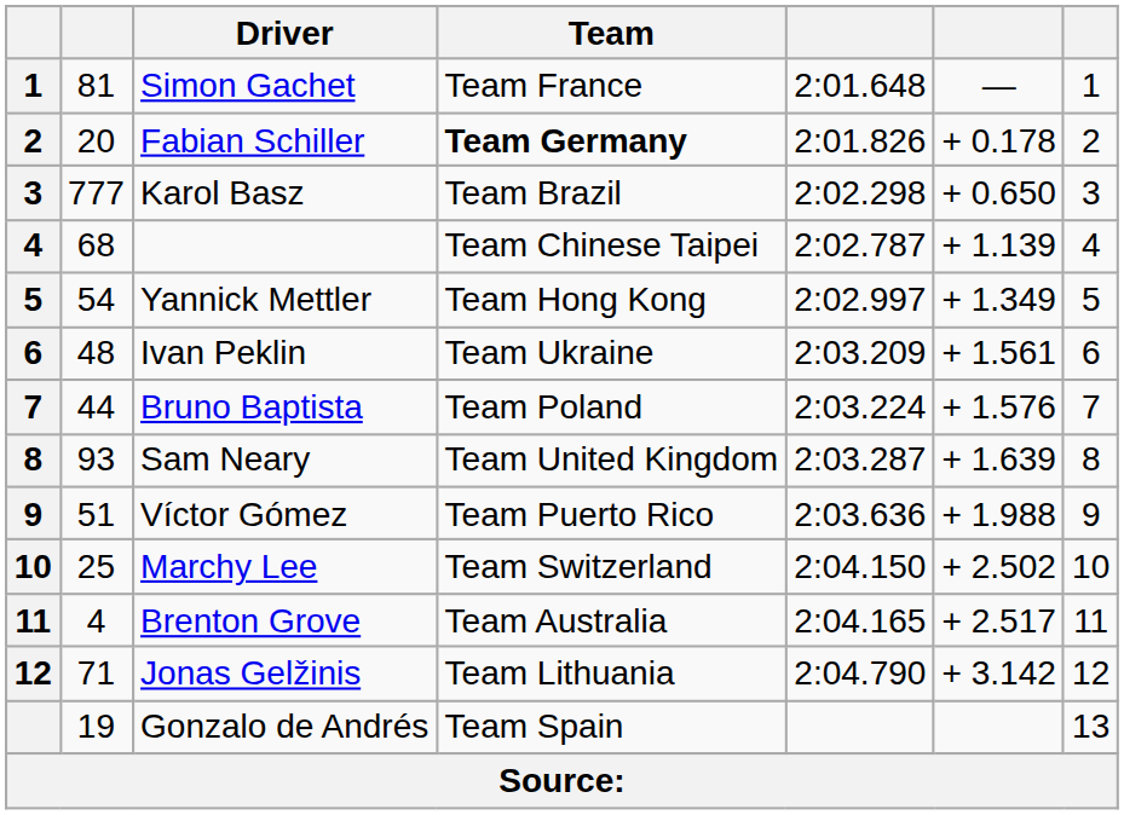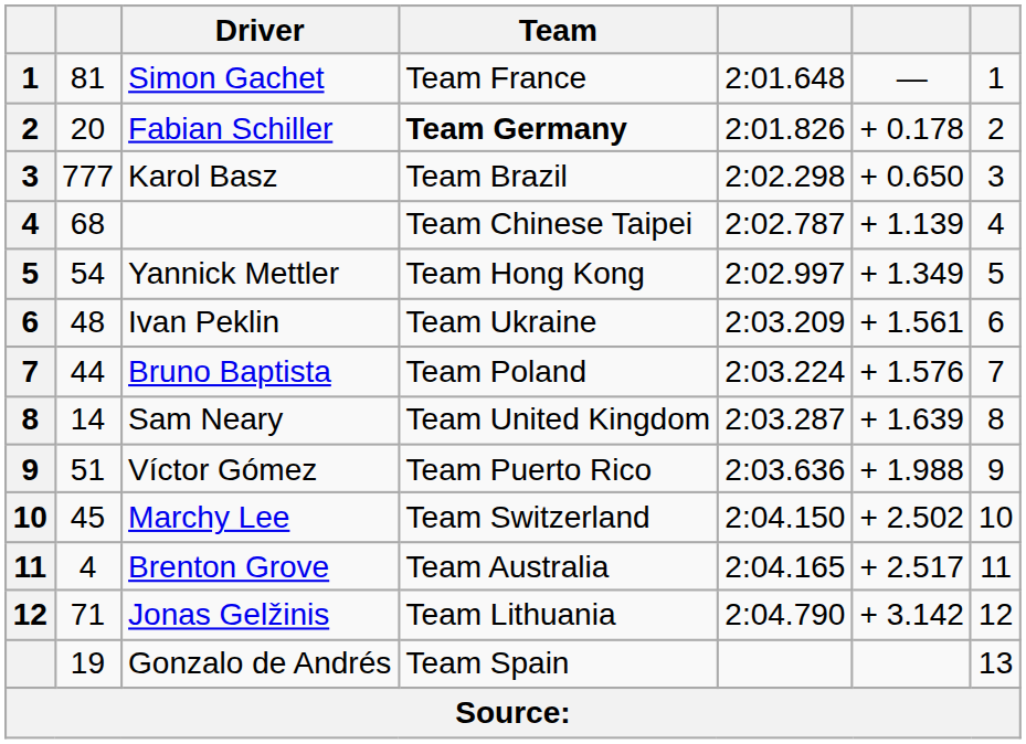 <table class="wikitable" style="font-size:85%;">
 <tr>
 <th scope="col"></th>
 <th scope="col"></th>
 <th scope="col">Driver</th>
 <th scope="col">Team</th>
 <th scope="col"></th>
 <th scope="col"></th>
 <th scope="col"></th>
 </tr>
 <tr>
 <th>1</th>
 <td align="middle">81</td>
 <td><a href='#'>Simon Gachet</a></td>
 <td> Team France</td>
 <td>2:01.648</td>
 <td align="middle">—</td>
 <td align="middle">1</td>
 </tr>
 <tr>
 <th>2</th>
 <td align="middle">20</td>
 <td><a href='#'>Fabian Schiller</a></td>
 <td><strong> Team Germany</strong></td>
 <td>2:01.826</td>
 <td>+ 0.178</td>
 <td align="middle">2</td>
 </tr>
 <tr>
 <th>3</th>
 <td align="middle">777</td>
 <td>Karol Basz</td>
 <td> Team Brazil</td>
 <td>2:02.298</td>
 <td>+ 0.650</td>
 <td align="middle">3</td>
 </tr>
 <tr>
 <th>4</th>
 <td align="middle">68</td>
 <td></td>
 <td> Team Chinese Taipei</td>
 <td>2:02.787</td>
 <td>+ 1.139</td>
 <td align="middle">4</td>
 </tr>
 <tr>
 <th>5</th>
 <td align="middle">54</td>
 <td>Yannick Mettler</td>
 <td> Team Hong Kong</td>
 <td>2:02.997</td>
 <td>+ 1.349</td>
 <td align="middle">5</td>
 </tr>
 <tr>
 <th>6</th>
 <td align="middle">48</td>
 <td>Ivan Peklin</td>
 <td> Team Ukraine</td>
 <td>2:03.209</td>
 <td>+ 1.561</td>
 <td align="middle">6</td>
 </tr>
 <tr>
 <th>7</th>
 <td align="middle">44</td>
 <td><a href='#'>Bruno Baptista</a></td>
 <td> Team Poland</td>
 <td>2:03.224</td>
 <td>+ 1.576</td>
 <td align="middle">7</td>
 </tr>
 <tr>
 <th>8</th>
-<td align="middle">93</td>
+<td align="middle">14</td>
 <td>Sam Neary</td>
 <td> Team United Kingdom</td>
 <td>2:03.287</td>
 <td>+ 1.639</td>
 <td align="middle">8</td>
 </tr>
 <tr>
 <th>9</th>
 <td align="middle">51</td>
 <td>Víctor Gómez</td>
 <td> Team Puerto Rico</td>
 <td>2:03.636</td>
 <td>+ 1.988</td>
 <td align="middle">9</td>
 </tr>
 <tr>
 <th>10</th>
-<td align="middle">25</td>
+<td align="middle">45</td>
 <td><a href='#'>Marchy Lee</a></td>
 <td> Team Switzerland</td>
 <td>2:04.150</td>
 <td>+ 2.502</td>
 <td align="middle">10</td>
 </tr>
 <tr>
 <th>11</th>
 <td align="middle">4</td>
 <td><a href='#'>Brenton Grove</a></td>
 <td> Team Australia</td>
 <td>2:04.165</td>
 <td>+ 2.517</td>
 <td align="middle">11</td>
 </tr>
 <tr>
 <th>12</th>
 <td align="middle">71</td>
 <td><a href='#'>Jonas Gelžinis</a></td>
 <td> Team Lithuania</td>
 <td>2:04.790</td>
 <td>+ 3.142</td>
 <td align="middle">12</td>
 </tr>
 <tr>
 <th></th>
 <td align="middle">19</td>
 <td>Gonzalo de Andrés</td>
 <td> Team Spain</td>
 <td></td>
 <td></td>
 <td align="middle">13</td>
 </tr>
 <tr class="sortbottom">
 <th colspan=7>Source:</th>
 </tr>
 </table>
